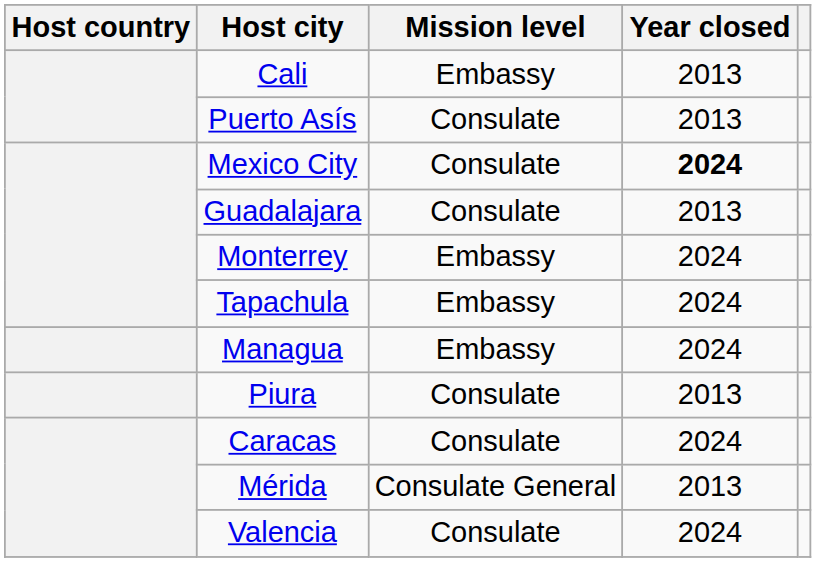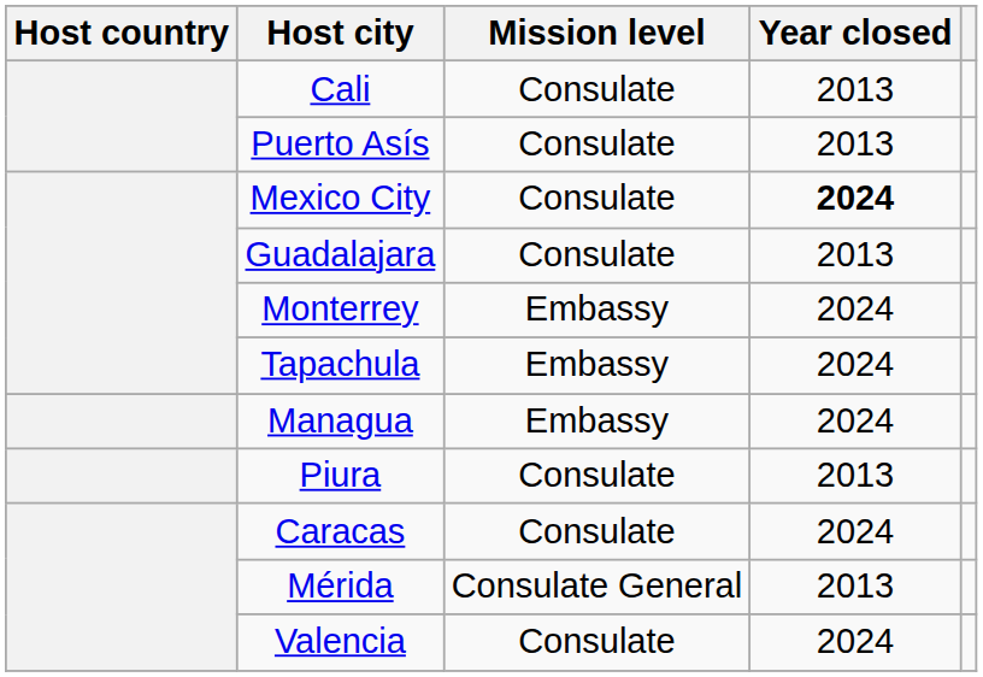 <table class="wikitable plainrowheaders" style="text-align:center;">
 <tr>
 <th scope="col">Host country</th>
 <th scope="col">Host city</th>
 <th scope="col">Mission level</th>
 <th scope="col">Year closed</th>
 <th scope="col"></th>
 </tr>
 <tr>
 <th scope="row" rowspan="2"></th>
 <td><a href='#'>Cali</a></td>
-<td>Embassy</td>
+<td>Consulate</td>
 <td>2013</td>
 <td></td>
 </tr>
 <tr>
 <td><a href='#'>Puerto Asís</a></td>
 <td>Consulate</td>
 <td>2013</td>
 <td></td>
 </tr>
 <tr>
 <th scope="row" rowspan="4"></th>
 <td><a href='#'>Mexico City</a></td>
 <td>Consulate</td>
 <td><strong>2024</strong></td>
 <td></td>
 </tr>
 <tr>
 <td><a href='#'>Guadalajara</a></td>
 <td>Consulate</td>
 <td>2013</td>
 <td></td>
 </tr>
 <tr>
 <td><a href='#'>Monterrey</a></td>
 <td>Embassy</td>
 <td>2024</td>
 <td></td>
 </tr>
 <tr>
 <td><a href='#'>Tapachula</a></td>
 <td>Embassy</td>
 <td>2024</td>
 <td></td>
 </tr>
 <tr>
 <th scope="row"></th>
 <td><a href='#'>Managua</a></td>
 <td>Embassy</td>
 <td>2024</td>
 <td></td>
 </tr>
 <tr>
 <th scope="row"></th>
 <td><a href='#'>Piura</a></td>
 <td>Consulate</td>
 <td>2013</td>
 <td></td>
 </tr>
 <tr>
 <th scope="row" rowspan="3"></th>
 <td><a href='#'>Caracas</a></td>
 <td>Consulate</td>
 <td>2024</td>
 <td></td>
 </tr>
 <tr>
 <td><a href='#'>Mérida</a></td>
 <td>Consulate General</td>
 <td>2013</td>
 <td></td>
 </tr>
 <tr>
 <td><a href='#'>Valencia</a></td>
 <td>Consulate</td>
 <td>2024</td>
 <td></td>
 </tr>
 </table>
